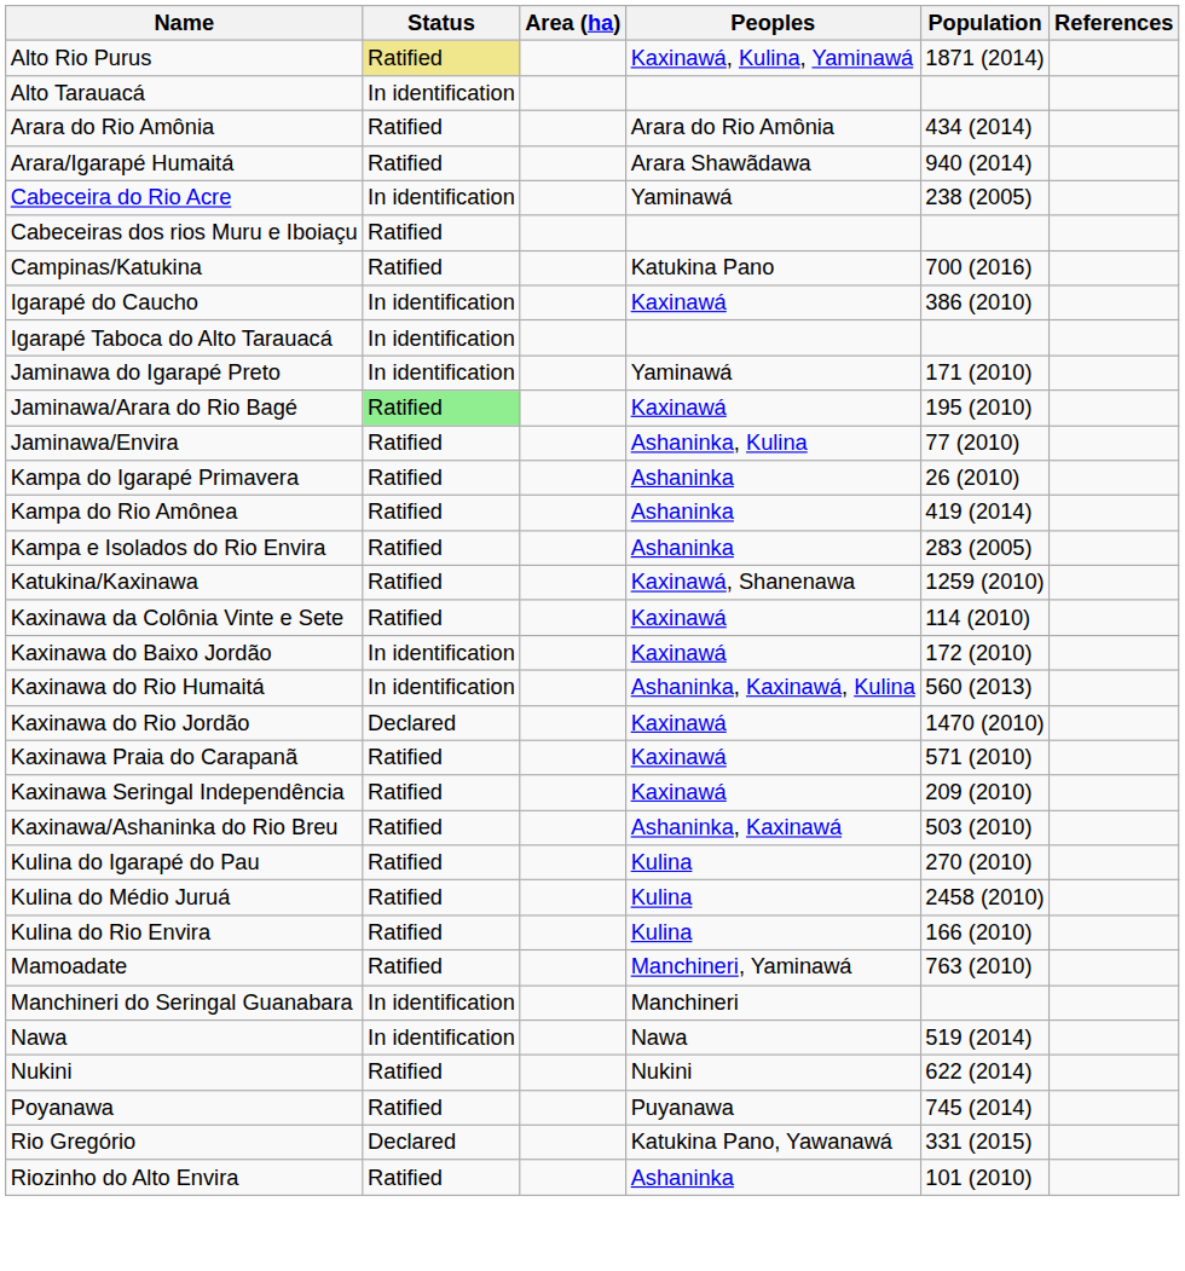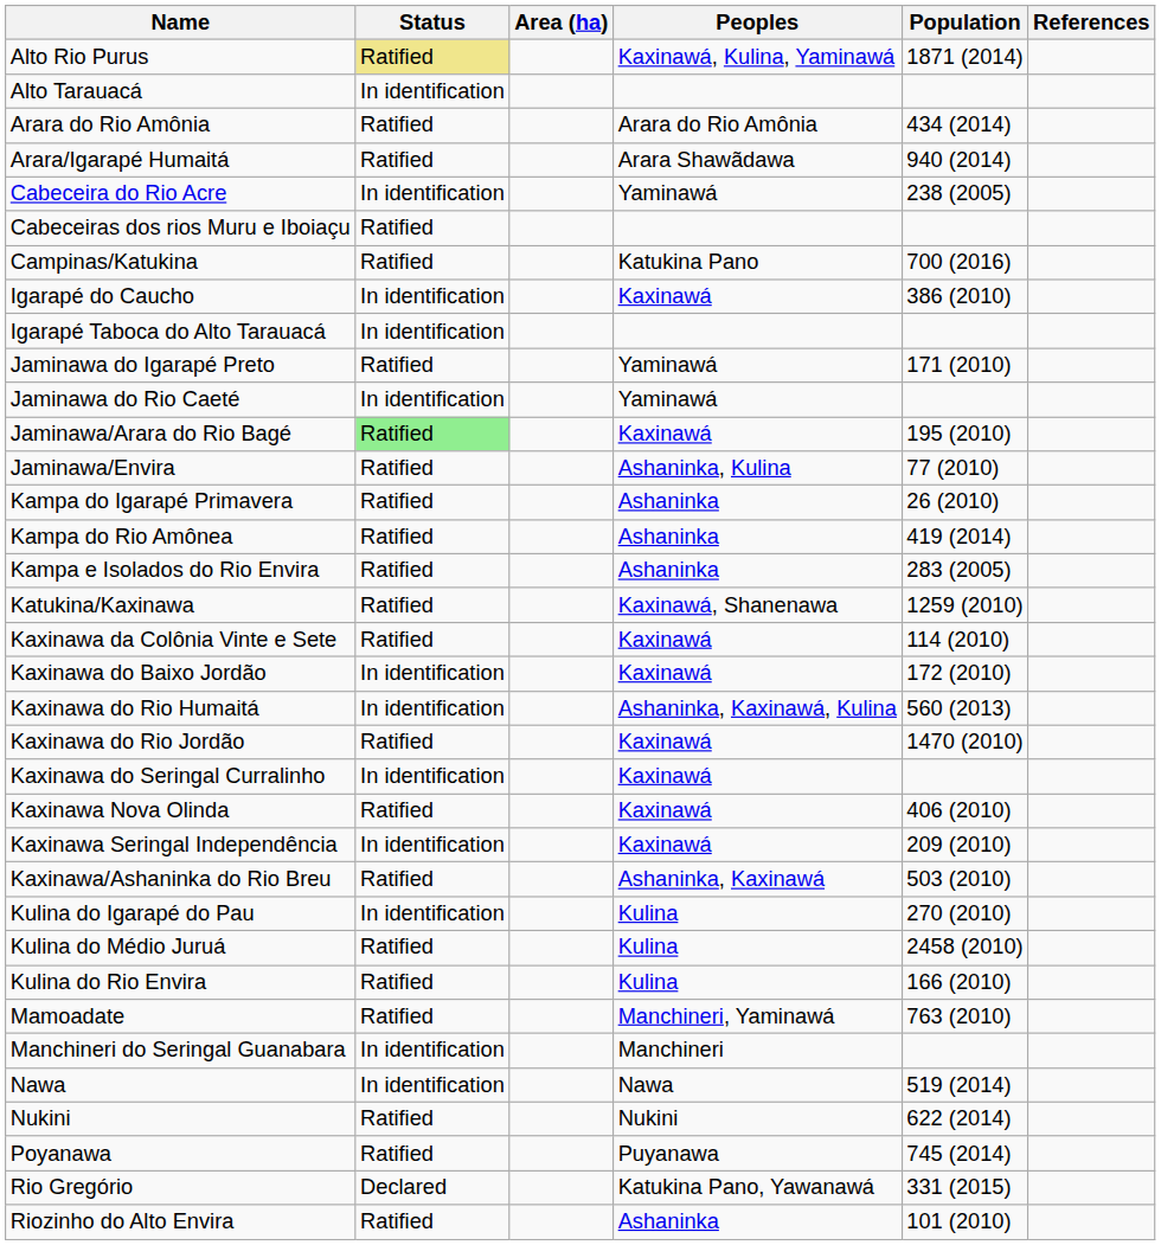 <table class="sortable wikitable">
 <tr>
 <th>Name</th>
 <th>Status</th>
 <th>Area (<a href='#'>ha</a>)</th>
 <th>Peoples</th>
 <th>Population</th>
 <th>References</th>
 </tr>
 <tr>
 <td>Alto Rio Purus</td>
 <td style="background: khaki;">Ratified</td>
 <td></td>
 <td><a href='#'>Kaxinawá</a>, <a href='#'>Kulina</a>, <a href='#'>Yaminawá</a></td>
 <td>1871 (2014)</td>
 <td></td>
 </tr>
 <tr>
 <td>Alto Tarauacá</td>
 <td>In identification</td>
 <td></td>
 <td></td>
 <td></td>
 <td></td>
 </tr>
 <tr>
 <td>Arara do Rio Amônia</td>
 <td>Ratified</td>
 <td></td>
 <td>Arara do Rio Amônia</td>
 <td>434 (2014)</td>
 <td></td>
 </tr>
 <tr>
 <td>Arara/Igarapé Humaitá</td>
 <td>Ratified</td>
 <td></td>
 <td>Arara Shawãdawa</td>
 <td>940 (2014)</td>
 <td></td>
 </tr>
 <tr>
 <td><a href='#'>Cabeceira do Rio Acre</a></td>
 <td>In identification</td>
 <td></td>
 <td>Yaminawá</td>
 <td>238 (2005)</td>
 <td></td>
 </tr>
 <tr>
 <td>Cabeceiras dos rios Muru e Iboiaçu</td>
 <td>Ratified</td>
 <td></td>
 <td></td>
 <td></td>
 <td></td>
 </tr>
 <tr>
 <td>Campinas/Katukina</td>
 <td>Ratified</td>
 <td></td>
 <td>Katukina Pano</td>
 <td>700 (2016)</td>
 <td></td>
 </tr>
 <tr>
 <td>Igarapé do Caucho</td>
 <td>In identification</td>
 <td></td>
 <td><a href='#'>Kaxinawá</a></td>
 <td>386 (2010)</td>
 <td></td>
 </tr>
 <tr>
 <td>Igarapé Taboca do Alto Tarauacá</td>
 <td>In identification</td>
 <td></td>
 <td></td>
 <td></td>
 <td></td>
 </tr>
 <tr>
 <td>Jaminawa do Igarapé Preto</td>
+<td>Ratified</td>
+<td></td>
+<td>Yaminawá</td>
+<td>171 (2010)</td>
+<td></td>
+</tr>
+<tr>
+<td>Jaminawa do Rio Caeté</td>
 <td>In identification</td>
 <td></td>
 <td>Yaminawá</td>
-<td>171 (2010)</td>
+<td></td>
 <td></td>
 </tr>
 <tr>
 <td>Jaminawa/Arara do Rio Bagé</td>
 <td style="background: lightgreen;">Ratified</td>
 <td></td>
 <td><a href='#'>Kaxinawá</a></td>
 <td>195 (2010)</td>
 <td></td>
 </tr>
 <tr>
 <td>Jaminawa/Envira</td>
 <td>Ratified</td>
 <td></td>
 <td><a href='#'>Ashaninka</a>, <a href='#'>Kulina</a></td>
 <td>77 (2010)</td>
 <td></td>
 </tr>
 <tr>
 <td>Kampa do Igarapé Primavera</td>
 <td>Ratified</td>
 <td></td>
 <td><a href='#'>Ashaninka</a></td>
 <td>26 (2010)</td>
 <td></td>
 </tr>
 <tr>
 <td>Kampa do Rio Amônea</td>
 <td>Ratified</td>
 <td></td>
 <td><a href='#'>Ashaninka</a></td>
 <td>419 (2014)</td>
 <td></td>
 </tr>
 <tr>
 <td>Kampa e Isolados do Rio Envira</td>
 <td>Ratified</td>
 <td></td>
 <td><a href='#'>Ashaninka</a></td>
 <td>283 (2005)</td>
 <td></td>
 </tr>
 <tr>
 <td>Katukina/Kaxinawa</td>
 <td>Ratified</td>
 <td></td>
 <td><a href='#'>Kaxinawá</a>, Shanenawa</td>
 <td>1259 (2010)</td>
 <td></td>
 </tr>
 <tr>
 <td>Kaxinawa da Colônia Vinte e Sete</td>
 <td>Ratified</td>
 <td></td>
 <td><a href='#'>Kaxinawá</a></td>
 <td>114 (2010)</td>
 <td></td>
 </tr>
 <tr>
 <td>Kaxinawa do Baixo Jordão</td>
 <td>In identification</td>
 <td></td>
 <td><a href='#'>Kaxinawá</a></td>
 <td>172 (2010)</td>
 <td></td>
 </tr>
 <tr>
 <td>Kaxinawa do Rio Humaitá</td>
 <td>In identification</td>
 <td></td>
 <td><a href='#'>Ashaninka</a>, <a href='#'>Kaxinawá</a>, <a href='#'>Kulina</a></td>
 <td>560 (2013)</td>
 <td></td>
 </tr>
 <tr>
 <td>Kaxinawa do Rio Jordão</td>
-<td>Declared</td>
+<td>Ratified</td>
 <td></td>
 <td><a href='#'>Kaxinawá</a></td>
 <td>1470 (2010)</td>
 <td></td>
 </tr>
 <tr>
-<td>Kaxinawa Praia do Carapanã</td>
+<td>Kaxinawa do Seringal Curralinho</td>
+<td>In identification</td>
+<td></td>
+<td><a href='#'>Kaxinawá</a></td>
+<td></td>
+<td></td>
+</tr>
+<tr>
+<td>Kaxinawa Nova Olinda</td>
 <td>Ratified</td>
 <td></td>
 <td><a href='#'>Kaxinawá</a></td>
-<td>571 (2010)</td>
+<td>406 (2010)</td>
 <td></td>
 </tr>
 <tr>
 <td>Kaxinawa Seringal Independência</td>
-<td>Ratified</td>
+<td>In identification</td>
 <td></td>
 <td><a href='#'>Kaxinawá</a></td>
 <td>209 (2010)</td>
 <td></td>
 </tr>
 <tr>
 <td>Kaxinawa/Ashaninka do Rio Breu</td>
 <td>Ratified</td>
 <td></td>
 <td><a href='#'>Ashaninka</a>, <a href='#'>Kaxinawá</a></td>
 <td>503 (2010)</td>
 <td></td>
 </tr>
 <tr>
 <td>Kulina do Igarapé do Pau</td>
-<td>Ratified</td>
+<td>In identification</td>
 <td></td>
 <td><a href='#'>Kulina</a></td>
 <td>270 (2010)</td>
 <td></td>
 </tr>
 <tr>
 <td>Kulina do Médio Juruá</td>
 <td>Ratified</td>
 <td></td>
 <td><a href='#'>Kulina</a></td>
 <td>2458 (2010)</td>
 <td></td>
 </tr>
 <tr>
 <td>Kulina do Rio Envira</td>
 <td>Ratified</td>
 <td></td>
 <td><a href='#'>Kulina</a></td>
 <td>166 (2010)</td>
 <td></td>
 </tr>
 <tr>
 <td>Mamoadate</td>
 <td>Ratified</td>
 <td></td>
 <td><a href='#'>Manchineri</a>, Yaminawá</td>
 <td>763 (2010)</td>
 <td></td>
 </tr>
 <tr>
 <td>Manchineri do Seringal Guanabara</td>
 <td>In identification</td>
 <td></td>
 <td>Manchineri</td>
 <td></td>
 <td></td>
 </tr>
 <tr>
 <td>Nawa</td>
 <td>In identification</td>
 <td></td>
 <td>Nawa</td>
 <td>519 (2014)</td>
 <td></td>
 </tr>
 <tr>
 <td>Nukini</td>
 <td>Ratified</td>
 <td></td>
 <td>Nukini</td>
 <td>622 (2014)</td>
 <td></td>
 </tr>
 <tr>
 <td>Poyanawa</td>
 <td>Ratified</td>
 <td></td>
 <td>Puyanawa</td>
 <td>745 (2014)</td>
 <td></td>
 </tr>
 <tr>
 <td>Rio Gregório</td>
 <td>Declared</td>
 <td></td>
 <td>Katukina Pano, Yawanawá</td>
 <td>331 (2015)</td>
 <td></td>
 </tr>
 <tr>
 <td>Riozinho do Alto Envira</td>
 <td>Ratified</td>
 <td></td>
 <td><a href='#'>Ashaninka</a></td>
 <td>101 (2010)</td>
 <td></td>
 </tr>
 </table>
